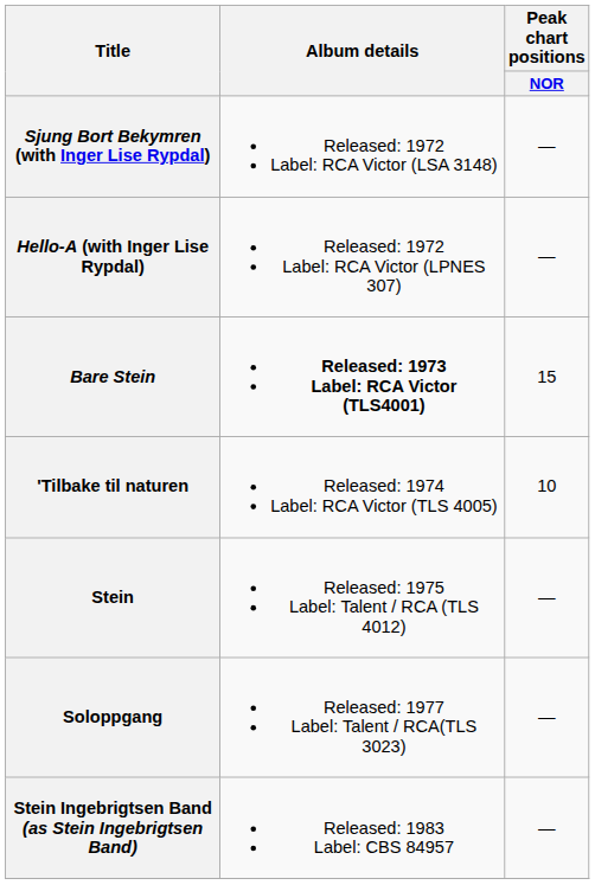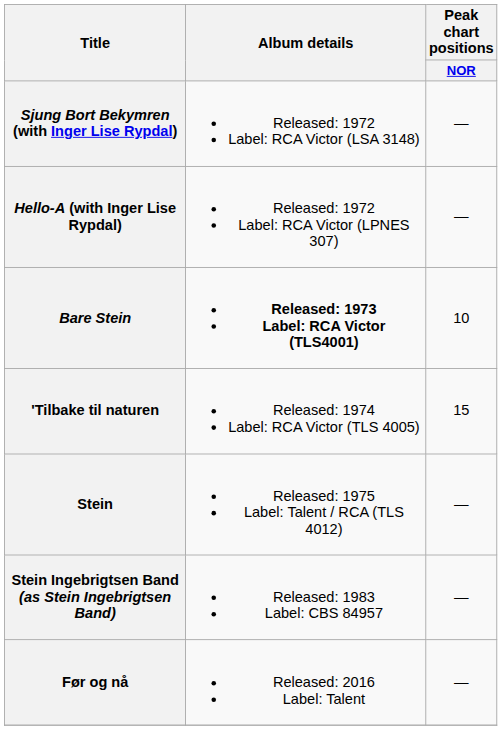 <table class="wikitable plainrowheaders" style="text-align:center;" border="1">
 <tr>
 <th scope="col" rowspan="2" style="width:12em;">Title</th>
 <th scope="col" rowspan="2" style="width:16em;">Album details</th>
 <th scope="col" colspan="1">Peak chart<br>positions</th>
 </tr>
 <tr>
 <th style="width:2em;font-size:90%;"><a href='#'>NOR</a><br></th>
 </tr>
 <tr>
 <th scope="row"><em>Sjung Bort Bekymren</em> (with <a href='#'>Inger Lise Rypdal</a>)</th>
 <td><br><ul><li>Released: 1972</li><li>Label: RCA Victor (LSA 3148)</li></ul></td>
 <td>—</td>
 </tr>
 <tr>
 <th scope="row"><em>Hello-A</em> (with Inger Lise Rypdal)</th>
 <td><br><ul><li>Released: 1972</li><li>Label: RCA Victor (LPNES 307)</li></ul></td>
 <td>—</td>
 </tr>
 <tr>
 <th scope="row"><em>Bare Stein</em></th>
 <td><strong><br><ul><li>Released: 1973</li><li>Label: RCA Victor (TLS4001)</li></ul></strong></td>
-<td>15</td>
+<td>10</td>
 </tr>
 <tr>
 <th scope="row">'Tilbake til naturen<em></th>
 <td><br><ul><li>Released: 1974</li><li>Label: RCA Victor (TLS 4005)</li></ul></td>
-<td>10</td>
+<td>15</td>
 </tr>
 <tr>
 <th scope="row"></em>Stein<em></th>
 <td><br><ul><li>Released: 1975</li><li>Label: Talent / RCA (TLS 4012)</li></ul></td>
-<td>—</td>
-</tr>
-<tr>
-<th scope="row"></em>Soloppgang<em></th>
-<td><br><ul><li>Released: 1977</li><li>Label: Talent / RCA(TLS 3023)</li></ul></td>
 <td>—</td>
 </tr>
 <tr>
 <th scope="row"></em>Stein Ingebrigtsen Band<em> <br> (as Stein Ingebrigtsen Band)</th>
 <td><br><ul><li>Released: 1983</li><li>Label: CBS 84957</li></ul></td>
 <td>—</td>
 </tr>
 <tr>
+<th scope="row"></em>Før og nå<em></th>
+<td><br><ul><li>Released: 2016</li><li>Label: Talent</li></ul></td>
+<td>—</td>
+</tr>
+<tr>
 </tr>
 </table>
